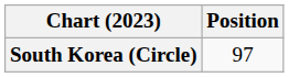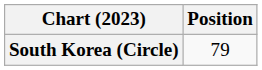 <table class="wikitable plainrowheaders" style="text-align:center">
 <tr>
 <th scope="col">Chart (2023)</th>
 <th scope="col">Position</th>
 </tr>
 <tr>
 <th scope="row">South Korea (Circle)</th>
-<td>97</td>
+<td>79</td>
 </tr>
 </table>
